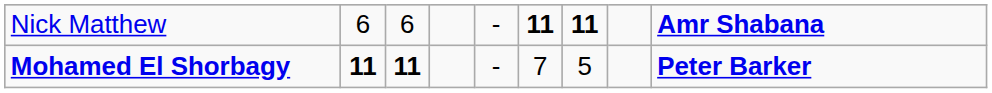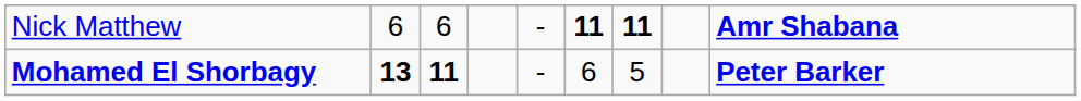 <table class="wikitable">
 <tr>
 <td width=200> <a href='#'>Nick Matthew</a></td>
 <td style="width:20px; text-align:center;">6</td>
 <td style="width:20px; text-align:center;">6</td>
 <td style="width:20px; text-align:center;"></td>
 <td style="width:20px; text-align:center;">-</td>
 <td style="width:20px; text-align:center;"><strong>11</strong></td>
 <td style="width:20px; text-align:center;"><strong>11</strong></td>
 <td style="width:20px; text-align:center;"></td>
 <td width=200> <strong><a href='#'>Amr Shabana</a></strong></td>
 </tr>
 <tr>
 <td> <strong><a href='#'>Mohamed El Shorbagy</a></strong></td>
-<td style="text-align:center;"><strong>11</strong></td>
+<td style="text-align:center;"><strong>13</strong></td>
 <td style="text-align:center;"><strong>11</strong></td>
 <td style="text-align:center;"></td>
 <td style="text-align:center;">-</td>
-<td style="text-align:center;">7</td>
+<td style="text-align:center;">6</td>
 <td style="text-align:center;">5</td>
 <td style="text-align:center;"></td>
 <td><strong> <a href='#'>Peter Barker</a></strong></td>
 </tr>
 </table>
